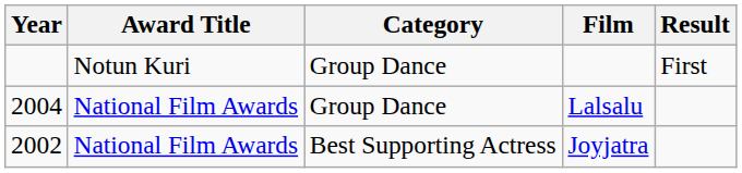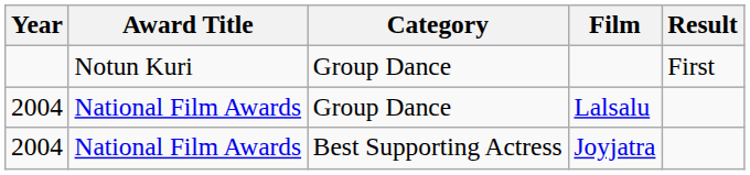 <table class="wikitable">
 <tr>
 <th>Year</th>
 <th>Award Title</th>
 <th>Category</th>
 <th>Film</th>
 <th>Result</th>
 </tr>
 <tr>
 <td></td>
 <td>Notun Kuri</td>
 <td>Group Dance</td>
 <td></td>
 <td>First</td>
 </tr>
 <tr>
 <td>2004</td>
 <td><a href='#'>National Film Awards</a></td>
 <td>Group Dance</td>
 <td><a href='#'>Lalsalu</a></td>
 <td></td>
 </tr>
 <tr>
-<td>2002</td>
+<td>2004</td>
 <td><a href='#'>National Film Awards</a></td>
 <td>Best Supporting Actress</td>
 <td><a href='#'>Joyjatra</a></td>
 <td></td>
 </tr>
 </table>
